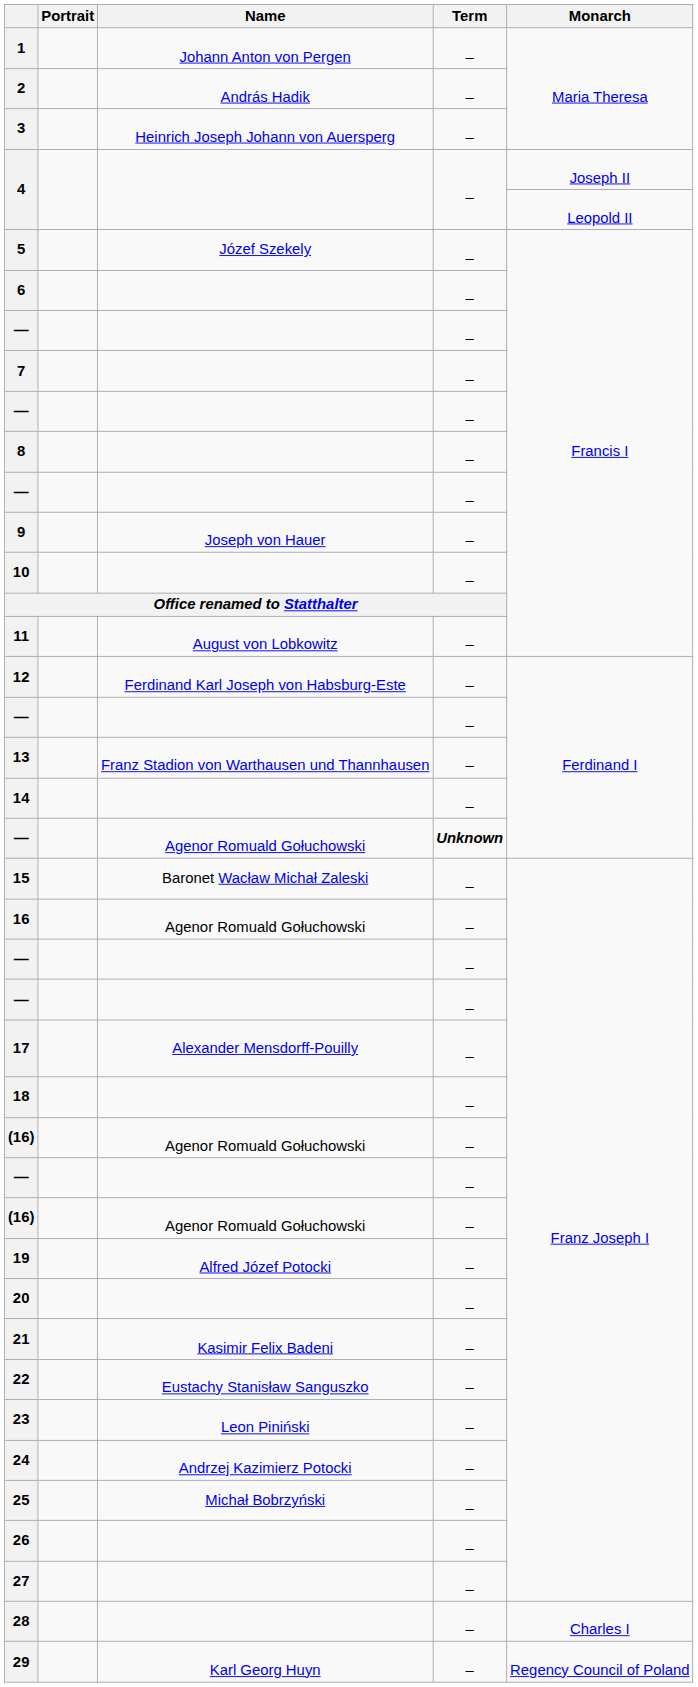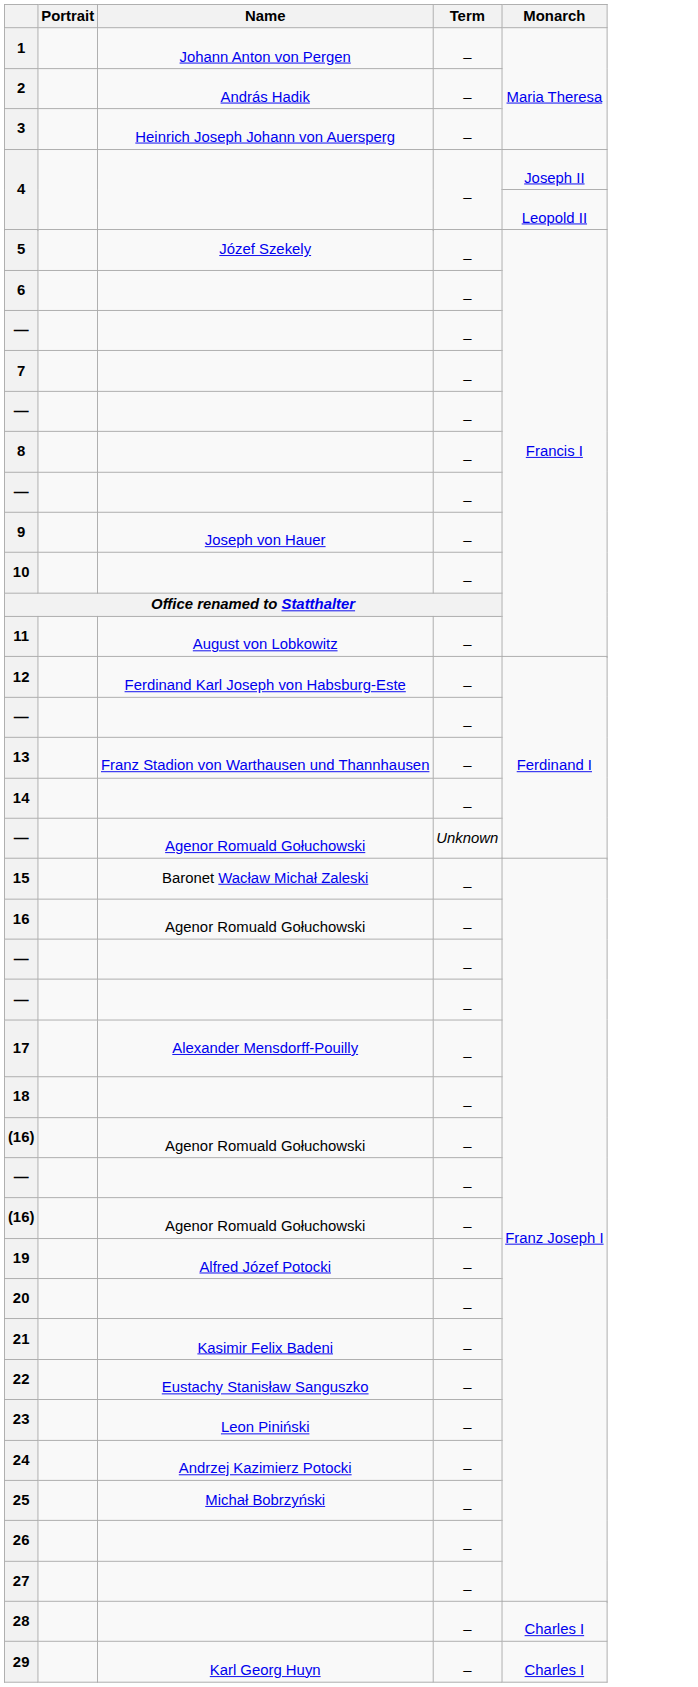 <table class="wikitable sortable sticky-header" style=text-align:center;>
 <tr>
 <th scope=col></th>
 <th scope=col class=unsortable>Portrait</th>
 <th scope=col>Name<br></th>
 <th scope=col class=unsortable>Term</th>
 <th scope=col class=unsortable>Monarch</th>
 </tr>
 <tr>
 <th scope=row>1</th>
 <td></td>
 <td data-sort-value="Pergen, Johann Anton"><br><a href='#'>Johann Anton von Pergen</a><br></td>
 <td><br>–<br></td>
 <td rowspan="4"><br><a href='#'>Maria Theresa</a><br></td>
 </tr>
 <tr>
 <th scope=row>2</th>
 <td></td>
 <td data-sort-value="Hadik, András"><br><a href='#'>András Hadik</a><br></td>
 <td><br>–<br></td>
 </tr>
 <tr>
 <th scope=row>3</th>
 <td></td>
 <td data-sort-value="Auersperg, Heinrich Joseph Johann"><br><a href='#'>Heinrich Joseph Johann von Auersperg</a><br></td>
 <td><br>–<br></td>
 </tr>
 <tr>
 <th rowspan="4" scope=row>4</th>
 <td rowspan="4"></td>
 <td rowspan="4" data-sort-value="Brigido, Josef"><br><br></td>
 <td rowspan="4"><br>–<br></td>
 </tr>
 <tr>
 <td><br><a href='#'>Joseph II</a><br></td>
 </tr>
 <tr>
 <td><br><a href='#'>Leopold II</a><br></td>
 </tr>
 <tr>
 <td rowspan="13"><br><a href='#'>Francis I</a><br></td>
 </tr>
 <tr>
 <th scope=row>5</th>
 <td></td>
 <td data-sort-value"Szekely, Józef"><a href='#'>Józef Szekely</a></td>
 <td><br>–<br></td>
 </tr>
 <tr>
 <th scope=row>6</th>
 <td></td>
 <td data-sort-value="Gaisruck, Johann"><br><br></td>
 <td><br>–<br></td>
 </tr>
 <tr>
 <th scope=row>—</th>
 <td></td>
 <td data-sort-value="Sweerts-Sporck, Josef"></td>
 <td><br>–<br></td>
 </tr>
 <tr>
 <th scope=row>7</th>
 <td></td>
 <td data-sort-value="Ürményi, Jozsef"><br><br></td>
 <td><br>–<br></td>
 </tr>
 <tr>
 <th scope=row>—</th>
 <td></td>
 <td data-sort-value="Wurmser, Christian"><br></td>
 <td><br>–<br></td>
 </tr>
 <tr>
 <th scope=row>8</th>
 <td></td>
 <td data-sort-value="Goëss, Peter"><br><br></td>
 <td><br>–<br></td>
 </tr>
 <tr>
 <th scope=row>—</th>
 <td></td>
 <td data-sort-value="Oechsner, Georg"><br><br></td>
 <td><br>–<br></td>
 </tr>
 <tr>
 <th scope=row>9</th>
 <td></td>
 <td data-sort-value="Hauer, Joseph"><br><a href='#'>Joseph von Hauer</a><br></td>
 <td><br>–<br></td>
 </tr>
 <tr>
 <th scope=row>10</th>
 <td></td>
 <td data-sort-value="Taafe, Ludwig"><br></td>
 <td><br>–<br></td>
 </tr>
 <tr>
 <th scope=row colspan="4"><em>Office renamed to <a href='#'>Statthalter</a></em></th>
 </tr>
 <tr>
 <th scope=row>11</th>
 <td></td>
 <td data-sort-value="Lobkowitz, August"><br><a href='#'>August von Lobkowitz</a></td>
 <td><br>–<br></td>
 </tr>
 <tr>
 <th rowspan="2" scope=row>12</th>
 <td rowspan="2"></td>
 <td rowspan="2" data-sort-value="Habsburg-Este, Ferdinand Karl Joseph"><br><a href='#'>Ferdinand Karl Joseph von Habsburg-Este</a><br></td>
 <td rowspan="2"><br>–<br></td>
 </tr>
 <tr>
 <td rowspan="6"><br><a href='#'>Ferdinand I</a><br></td>
 </tr>
 <tr>
 <th scope=row>—</th>
 <td></td>
 <td data-sort-value="Hochfelden, Franz Krieg"><br><br></td>
 <td><br>–<br></td>
 </tr>
 <tr>
 <th scope=row>13</th>
 <td></td>
 <td data-sort-value="Stadion von Warthausen und Thannhausen, Franz"><br><a href='#'>Franz Stadion von Warthausen und Thannhausen</a><br></td>
 <td><br>–<br></td>
 </tr>
 <tr>
 <th scope=row>14</th>
 <td></td>
 <td data-sort-value="Hammerstein, Wilhelm Friedrich"><br><br></td>
 <td><br>–<br></td>
 </tr>
 <tr>
 <th scope=row>—</th>
 <td></td>
 <td data-sort-value="Gołuchowski, Agenor Romuald"><br><a href='#'>Agenor Romuald Gołuchowski</a><br></td>
-<td><strong><em>Unknown</em></strong></td>
+<td><em>Unknown</em></td>
 </tr>
 <tr>
 <th rowspan="2" scope=row>15</th>
 <td rowspan="2"></td>
 <td rowspan="2" data-sort-value="Zaleski, Wacław Michał">Baronet <a href='#'>Wacław Michał Zaleski</a><br></td>
 <td rowspan="2"><br>–<br></td>
 </tr>
 <tr>
 <td rowspan="19"><br><a href='#'>Franz Joseph I</a><br></td>
 </tr>
 <tr>
 <th scope=row>16</th>
 <td></td>
 <td data-sort-value="Gołuchowski, Agenor Romuald"><br>Agenor Romuald Gołuchowski<br></td>
 <td><br>–<br></td>
 </tr>
 <tr>
 <th scope=row>—</th>
 <td></td>
 <td data-sort-value="Kalchberg, Joseph Kalchegger"><br><br></td>
 <td><br>–<br></td>
 </tr>
 <tr>
 <th scope=row>—</th>
 <td></td>
 <td data-sort-value="Mosch, Karl"></td>
 <td><br>–<br></td>
 </tr>
 <tr>
 <th scope=row>17</th>
 <td></td>
 <td data-sort-value="Mensdorff-Pouilly, Alexander"><br><a href='#'>Alexander Mensdorff-Pouilly</a><br><br></td>
 <td><br>–<br></td>
 </tr>
 <tr>
 <th scope=row>18</th>
 <td></td>
 <td data-sort-value="Paumgarten, Franz Xaver"><br><br></td>
 <td><br>–<br></td>
 </tr>
 <tr>
 <th scope=row>(16)</th>
 <td></td>
 <td data-sort-value="Gołuchowski, Agenor Romuald"><br>Agenor Romuald Gołuchowski<br></td>
 <td><br>–<br></td>
 </tr>
 <tr>
 <th scope=row>—</th>
 <td></td>
 <td data-sort-value="Possinger-Choborski, Ludwig"><br><br></td>
 <td><br>–<br></td>
 </tr>
 <tr>
 <th scope=row>(16)</th>
 <td></td>
 <td data-sort-value="Gołuchowski, Agenor Romuald"><br>Agenor Romuald Gołuchowski<br></td>
 <td><br>–<br></td>
 </tr>
 <tr>
 <th scope=row>19</th>
 <td></td>
 <td data-sort-value="Potocki, Alfred Józef"><br><a href='#'>Alfred Józef Potocki</a><br></td>
 <td><br>–<br></td>
 </tr>
 <tr>
 <th scope=row>20</th>
 <td></td>
 <td data-sort-value="Zaleski, Filip"><br><br></td>
 <td><br>–<br></td>
 </tr>
 <tr>
 <th scope=row>21</th>
 <td></td>
 <td data-sort-value="Badeni, Kasimir Felix"><br><a href='#'>Kasimir Felix Badeni</a><br></td>
 <td><br>–<br></td>
 </tr>
 <tr>
 <th scope=row>22</th>
 <td></td>
 <td data-sort-value="Sanguszko, Eustachy Stanisław"><br><a href='#'>Eustachy Stanisław Sanguszko</a><br></td>
 <td><br>–<br></td>
 </tr>
 <tr>
 <th scope=row>23</th>
 <td></td>
 <td data-sort-value="Piniński, Leon"><br><a href='#'>Leon Piniński</a><br></td>
 <td><br>–<br></td>
 </tr>
 <tr>
 <th scope=row>24</th>
 <td></td>
 <td data-sort-value="Potocki, Andrzej Kazimierz"><br><a href='#'>Andrzej Kazimierz Potocki</a><br></td>
 <td><br>–<br></td>
 </tr>
 <tr>
 <th scope=row>25</th>
 <td></td>
 <td data-sort-value="Bobrzyński, Michał"><a href='#'>Michał Bobrzyński</a><br></td>
 <td><br>–<br></td>
 </tr>
 <tr>
 <th scope=row>26</th>
 <td></td>
 <td data-sort-value="Korytowski, Witold"><br></td>
 <td><br>–<br></td>
 </tr>
 <tr>
 <th scope=row>27</th>
 <td></td>
 <td data-sort-value="Colard, Hermann"><br></td>
 <td><br>–<br></td>
 </tr>
 <tr>
 <th rowspan="2" scope=row>28</th>
 <td rowspan="2"></td>
 <td rowspan="2" data-sort-value="Diller, Erich"><br></td>
 <td rowspan="2"><br>–<br></td>
 </tr>
 <tr>
 <td><br><a href='#'>Charles I</a><br></td>
 </tr>
 <tr>
 <th scope=row>29</th>
 <td></td>
 <td data-sort-value="Huyn, Karl Georg"><br><a href='#'>Karl Georg Huyn</a><br></td>
 <td><br>–<br></td>
-<td><br><a href='#'>Regency Council of Poland</a></td>
+<td><br><a href='#'>Charles I</a><br></td>
 </tr>
 </table>
